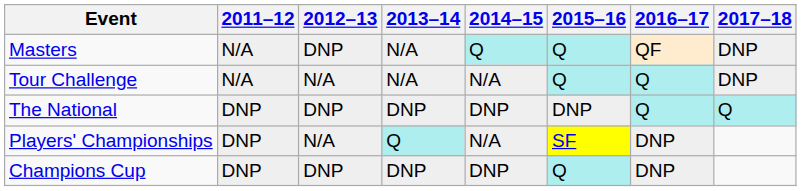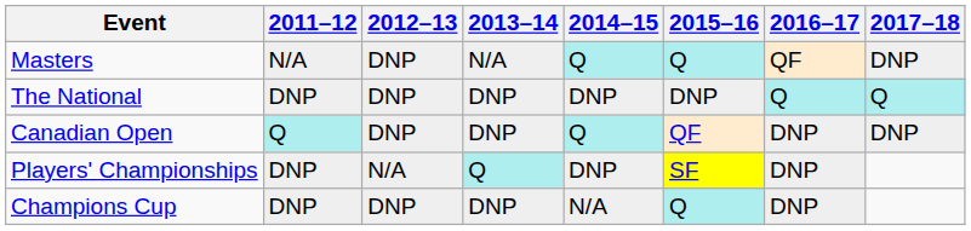 <table class="wikitable">
 <tr>
 <th>Event</th>
 <th><a href='#'>2011–12</a></th>
 <th><a href='#'>2012–13</a></th>
 <th><a href='#'>2013–14</a></th>
 <th><a href='#'>2014–15</a></th>
 <th><a href='#'>2015–16</a></th>
 <th><a href='#'>2016–17</a></th>
 <th><a href='#'>2017–18</a></th>
 </tr>
 <tr>
 <td><a href='#'>Masters</a></td>
 <td style="background:#EFEFEF;">N/A</td>
 <td style="background:#EFEFEF;">DNP</td>
 <td style="background:#EFEFEF;">N/A</td>
 <td style="background:#afeeee;">Q</td>
 <td style="background:#afeeee;">Q</td>
 <td style="background:#ffebcd;">QF</td>
 <td style="background:#EFEFEF;">DNP</td>
 </tr>
 <tr>
-<td><a href='#'>Tour Challenge</a></td>
-<td style="background:#EFEFEF;">N/A</td>
-<td style="background:#EFEFEF;">N/A</td>
-<td style="background:#EFEFEF;">N/A</td>
-<td style="background:#EFEFEF;">N/A</td>
-<td style="background:#afeeee;">Q</td>
-<td style="background:#afeeee;">Q</td>
-<td style="background:#EFEFEF;">DNP</td>
-</tr>
-<tr>
 <td><a href='#'>The National</a></td>
 <td style="background:#EFEFEF;">DNP</td>
 <td style="background:#EFEFEF;">DNP</td>
 <td style="background:#EFEFEF;">DNP</td>
 <td style="background:#EFEFEF;">DNP</td>
 <td style="background:#EFEFEF;">DNP</td>
 <td style="background:#afeeee;">Q</td>
 <td style="background:#afeeee;">Q</td>
 </tr>
 <tr>
+<td><a href='#'>Canadian Open</a></td>
+<td style="background:#afeeee;">Q</td>
+<td style="background:#EFEFEF;">DNP</td>
+<td style="background:#EFEFEF;">DNP</td>
+<td style="background:#afeeee;">Q</td>
+<td style="background:#ffebcd;"><a href='#'>QF</a></td>
+<td style="background:#EFEFEF;">DNP</td>
+<td style="background:#EFEFEF;">DNP</td>
+</tr>
+<tr>
 <td><a href='#'>Players' Championships</a></td>
 <td style="background:#EFEFEF;">DNP</td>
 <td style="background:#EFEFEF;">N/A</td>
 <td style="background:#afeeee;">Q</td>
-<td style="background:#EFEFEF;">N/A</td>
+<td style="background:#EFEFEF;">DNP</td>
 <td style="background:yellow;"><a href='#'>SF</a></td>
 <td style="background:#EFEFEF;">DNP</td>
 <td></td>
 </tr>
 <tr>
 <td><a href='#'>Champions Cup</a></td>
 <td style="background:#EFEFEF;">DNP</td>
 <td style="background:#EFEFEF;">DNP</td>
 <td style="background:#EFEFEF;">DNP</td>
-<td style="background:#EFEFEF;">DNP</td>
+<td style="background:#EFEFEF;">N/A</td>
 <td style="background:#afeeee;">Q</td>
 <td style="background:#EFEFEF;">DNP</td>
 <td></td>
 </tr>
 </table>
